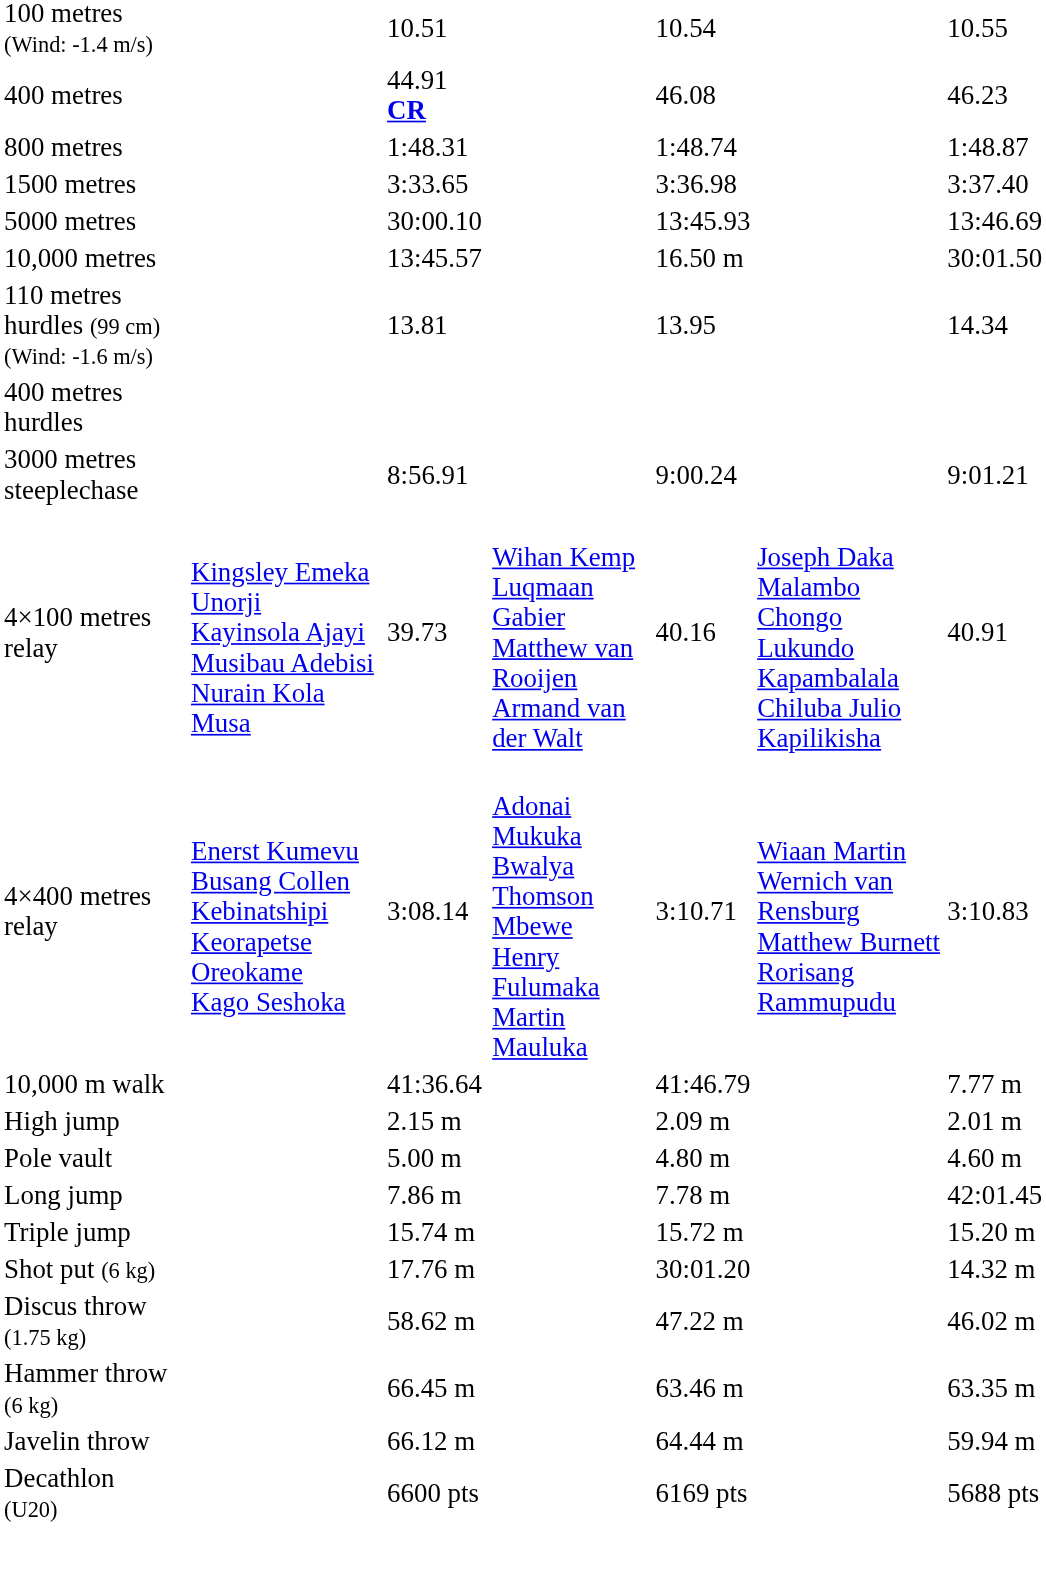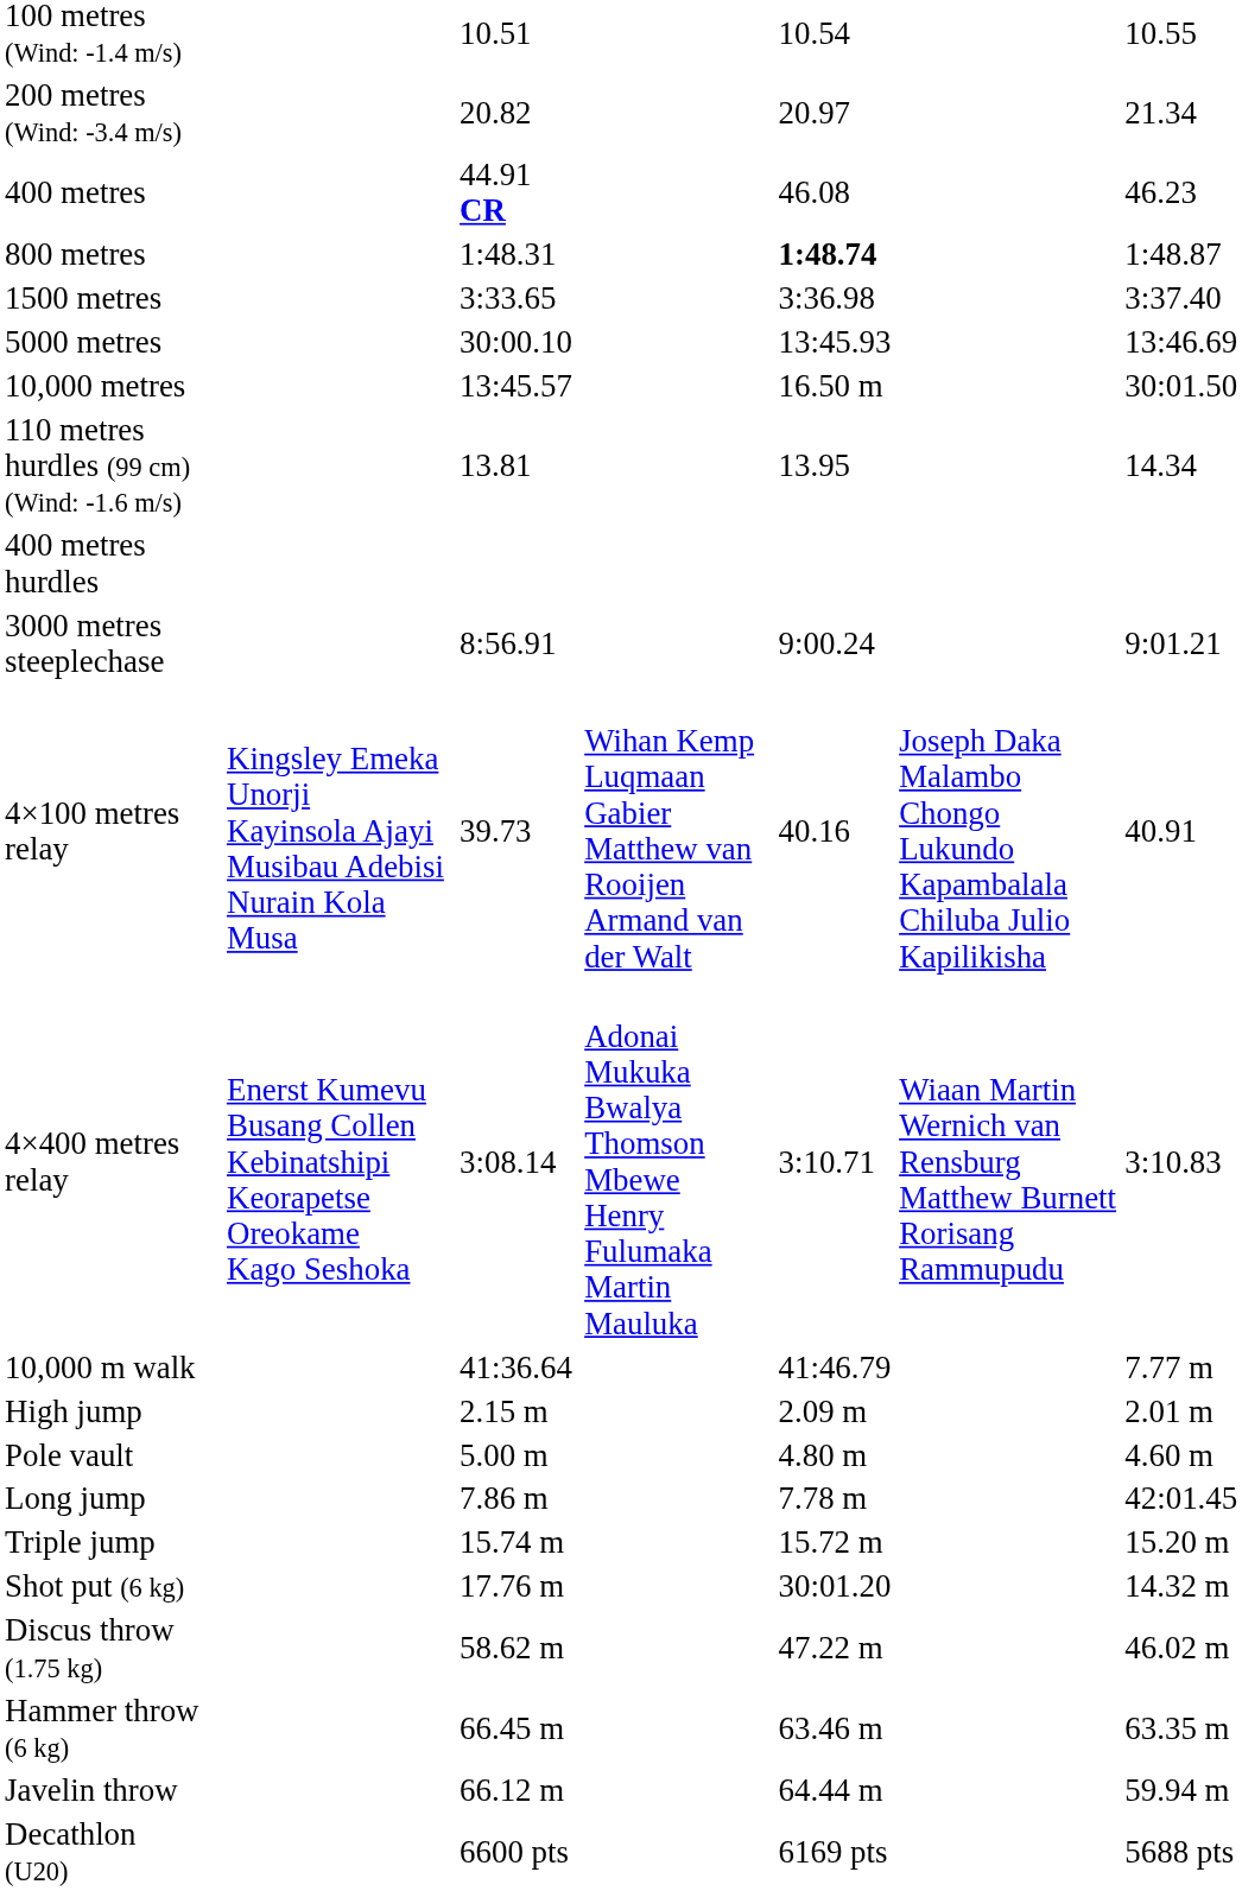 <table>
 <tr>
 <td>100 metres<br><small>(Wind: -1.4 m/s)</small></td>
 <td></td>
 <td>10.51</td>
 <td></td>
 <td>10.54</td>
 <td></td>
 <td>10.55</td>
+</tr>
+<tr>
+<td>200 metres<br><small>(Wind: -3.4 m/s)</small></td>
+<td></td>
+<td>20.82</td>
+<td></td>
+<td>20.97</td>
+<td></td>
+<td>21.34</td>
 </tr>
 <tr>
 <td>400 metres</td>
 <td></td>
 <td>44.91 <strong><a href='#'>CR</a></strong></td>
 <td></td>
 <td>46.08</td>
 <td></td>
 <td>46.23</td>
 </tr>
 <tr>
 <td>800 metres</td>
 <td></td>
 <td>1:48.31</td>
 <td></td>
-<td>1:48.74</td>
+<td><strong>1:48.74</strong></td>
 <td></td>
 <td>1:48.87</td>
 </tr>
 <tr>
 <td>1500 metres</td>
 <td></td>
 <td>3:33.65</td>
 <td></td>
 <td>3:36.98</td>
 <td></td>
 <td>3:37.40</td>
 </tr>
 <tr>
 <td>5000 metres</td>
 <td></td>
 <td>30:00.10</td>
 <td></td>
 <td>13:45.93</td>
 <td></td>
 <td>13:46.69</td>
 </tr>
 <tr>
 <td>10,000 metres</td>
 <td></td>
 <td>13:45.57</td>
 <td></td>
 <td>16.50 m</td>
 <td></td>
 <td>30:01.50</td>
 </tr>
 <tr>
 <td>110 metres hurdles <small>(99 cm)<br>(Wind: -1.6 m/s)</small></td>
 <td></td>
 <td>13.81</td>
 <td></td>
 <td>13.95</td>
 <td></td>
 <td>14.34</td>
 </tr>
 <tr>
 <td>400 metres hurdles</td>
 <td></td>
 <td></td>
 <td></td>
 <td></td>
 <td></td>
 <td></td>
 </tr>
 <tr>
 <td>3000 metres steeplechase</td>
 <td></td>
 <td>8:56.91</td>
 <td></td>
 <td>9:00.24</td>
 <td></td>
 <td>9:01.21</td>
 </tr>
 <tr>
 <td>4×100 metres relay</td>
 <td><br><a href='#'>Kingsley Emeka Unorji</a><br><a href='#'>Kayinsola Ajayi</a><br><a href='#'>Musibau Adebisi</a><br><a href='#'>Nurain Kola Musa</a></td>
 <td>39.73</td>
 <td><br><a href='#'>Wihan Kemp</a><br><a href='#'>Luqmaan Gabier</a><br><a href='#'>Matthew van Rooijen</a><br><a href='#'>Armand van der Walt</a></td>
 <td>40.16</td>
 <td><br><a href='#'>Joseph Daka</a><br><a href='#'>Malambo Chongo</a><br><a href='#'>Lukundo Kapambalala</a><br><a href='#'>Chiluba Julio Kapilikisha</a></td>
 <td>40.91</td>
 </tr>
 <tr>
 <td>4×400 metres relay</td>
 <td><br><a href='#'>Enerst Kumevu</a><br><a href='#'>Busang Collen Kebinatshipi</a><br><a href='#'>Keorapetse Oreokame</a><br><a href='#'>Kago Seshoka</a></td>
 <td>3:08.14</td>
 <td><br><a href='#'>Adonai Mukuka Bwalya</a><br><a href='#'>Thomson Mbewe</a><br><a href='#'>Henry Fulumaka</a><br><a href='#'>Martin Mauluka</a></td>
 <td>3:10.71</td>
 <td><br><a href='#'>Wiaan Martin</a><br><a href='#'>Wernich van Rensburg</a><br><a href='#'>Matthew Burnett</a><br><a href='#'>Rorisang Rammupudu</a></td>
 <td>3:10.83</td>
 </tr>
 <tr>
 <td>10,000 m walk</td>
 <td></td>
 <td>41:36.64</td>
 <td></td>
 <td>41:46.79</td>
 <td></td>
 <td>7.77 m</td>
 </tr>
 <tr>
 <td>High jump</td>
 <td></td>
 <td>2.15 m</td>
 <td></td>
 <td>2.09 m</td>
 <td></td>
 <td>2.01 m</td>
 </tr>
 <tr>
 <td>Pole vault</td>
 <td></td>
 <td>5.00 m</td>
 <td></td>
 <td>4.80 m</td>
 <td></td>
 <td>4.60 m</td>
 </tr>
 <tr>
 <td>Long jump</td>
 <td></td>
 <td>7.86 m</td>
 <td></td>
 <td>7.78 m</td>
 <td></td>
 <td>42:01.45</td>
 </tr>
 <tr>
 <td>Triple jump</td>
 <td></td>
 <td>15.74 m</td>
 <td></td>
 <td>15.72 m</td>
 <td></td>
 <td>15.20 m</td>
 </tr>
 <tr>
 <td>Shot put <small>(6 kg)</small></td>
 <td></td>
 <td>17.76 m</td>
 <td></td>
 <td>30:01.20</td>
 <td></td>
 <td>14.32 m</td>
 </tr>
 <tr>
 <td>Discus throw <small>(1.75 kg)</small></td>
 <td></td>
 <td>58.62 m</td>
 <td></td>
 <td>47.22 m</td>
 <td></td>
 <td>46.02 m</td>
 </tr>
 <tr>
 <td>Hammer throw <small>(6 kg)</small></td>
 <td></td>
 <td>66.45 m</td>
 <td></td>
 <td>63.46 m</td>
 <td></td>
 <td>63.35 m</td>
 </tr>
 <tr>
 <td>Javelin throw</td>
 <td></td>
 <td>66.12 m</td>
 <td></td>
 <td>64.44 m</td>
 <td></td>
 <td>59.94 m</td>
 </tr>
 <tr>
 <td>Decathlon<br><small>(U20)</small></td>
 <td></td>
 <td>6600 pts</td>
 <td></td>
 <td>6169 pts</td>
 <td></td>
 <td>5688 pts</td>
 </tr>
 </table>
